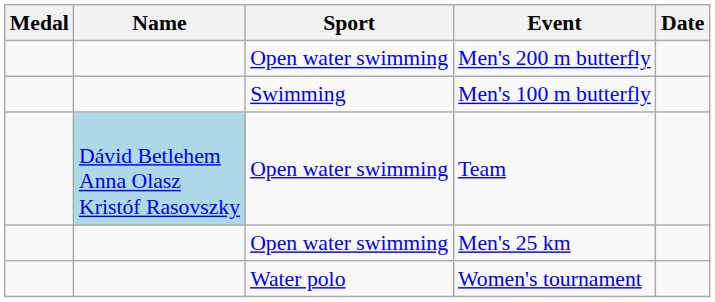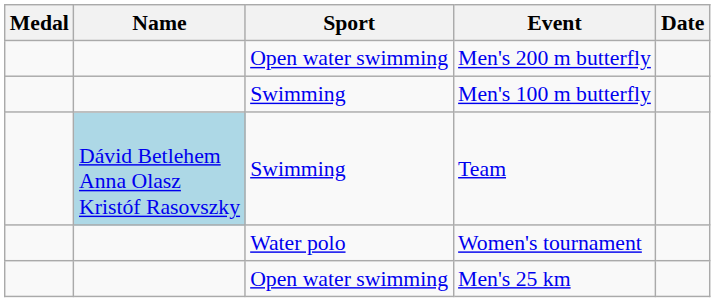 <table class="wikitable sortable" style="font-size:95%">
 <tr>
 <th>Medal</th>
 <th>Name</th>
 <th>Sport</th>
 <th>Event</th>
 <th>Date</th>
 </tr>
 <tr>
 <td></td>
 <td></td>
 <td><a href='#'>Open water swimming</a></td>
 <td><a href='#'>Men's 200 m butterfly</a></td>
 <td></td>
 </tr>
 <tr>
 <td></td>
 <td></td>
 <td><a href='#'>Swimming</a></td>
 <td><a href='#'>Men's 100 m butterfly</a></td>
 <td></td>
 </tr>
 <tr>
 <td></td>
 <td style="background: lightblue;"><br><a href='#'>Dávid Betlehem</a><br><a href='#'>Anna Olasz</a><br><a href='#'>Kristóf Rasovszky</a></td>
-<td><a href='#'>Open water swimming</a></td>
+<td><a href='#'>Swimming</a></td>
 <td><a href='#'>Team</a></td>
+<td></td>
+</tr>
+<tr>
+<td></td>
+<td><br></td>
+<td><a href='#'>Water polo</a></td>
+<td><a href='#'>Women's tournament</a></td>
 <td></td>
 </tr>
 <tr>
 <td></td>
 <td></td>
 <td><a href='#'>Open water swimming</a></td>
 <td><a href='#'>Men's 25 km</a></td>
 <td></td>
 </tr>
-<tr>
-<td></td>
-<td><br></td>
-<td><a href='#'>Water polo</a></td>
-<td><a href='#'>Women's tournament</a></td>
-<td></td>
-</tr>
 </table>
